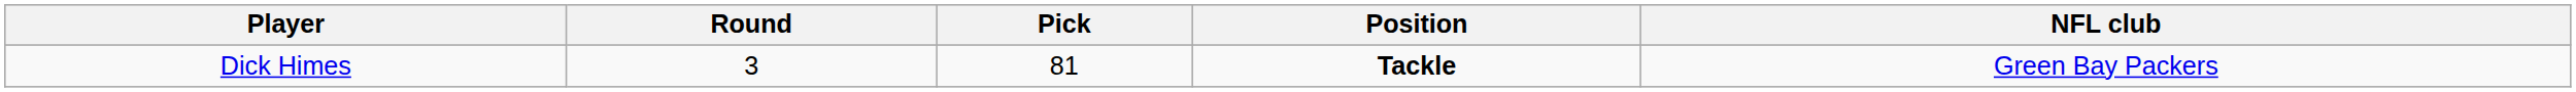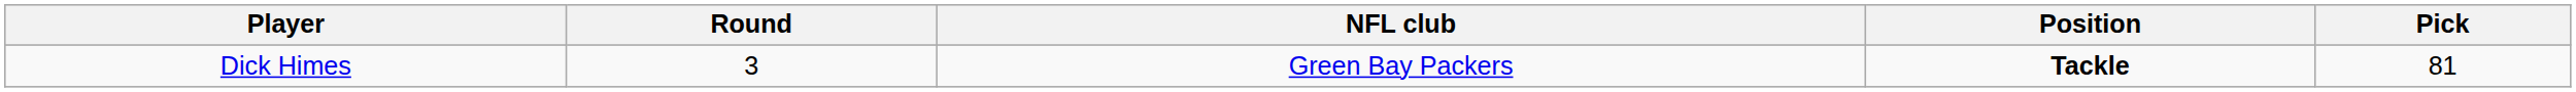 <table class="wikitable" width="80%">
 <tr>
 <th>Player</th>
 <th>Round</th>
+<th>NFL club</th>
+<th>Position</th>
 <th>Pick</th>
-<th>Position</th>
-<th>NFL club</th>
 </tr>
 <tr align="center" bgcolor="">
 <td><a href='#'>Dick Himes</a></td>
 <td>3</td>
+<td><a href='#'>Green Bay Packers</a></td>
+<td><strong>Tackle</strong></td>
 <td>81</td>
-<td><strong>Tackle</strong></td>
-<td><a href='#'>Green Bay Packers</a></td>
 </tr>
 </table>
